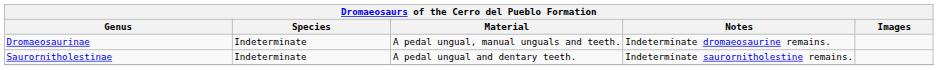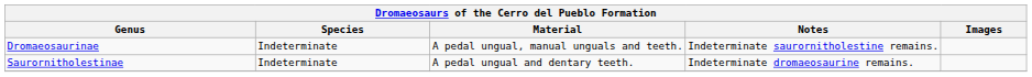 <table class="wikitable" align="center">
 <tr>
 <th colspan="5" align="center"><strong><a href='#'>Dromaeosaurs</a> of the Cerro del Pueblo Formation</strong></th>
 </tr>
 <tr>
 <th>Genus</th>
 <th>Species</th>
 <th width="25%">Material</th>
 <th width="25%">Notes</th>
 <th>Images</th>
 </tr>
 <tr>
 <td><a href='#'>Dromaeosaurinae</a></td>
 <td>Indeterminate</td>
 <td>A pedal ungual, manual unguals and teeth.</td>
-<td>Indeterminate <a href='#'>dromaeosaurine</a> remains.</td>
+<td>Indeterminate <a href='#'>saurornitholestine</a> remains.</td>
 <td></td>
 </tr>
 <tr>
 <td><a href='#'>Saurornitholestinae</a></td>
 <td>Indeterminate</td>
 <td>A pedal ungual and dentary teeth.</td>
-<td>Indeterminate <a href='#'>saurornitholestine</a> remains.</td>
+<td>Indeterminate <a href='#'>dromaeosaurine</a> remains.</td>
 <td></td>
 </tr>
 <tr>
 </tr>
 </table>
